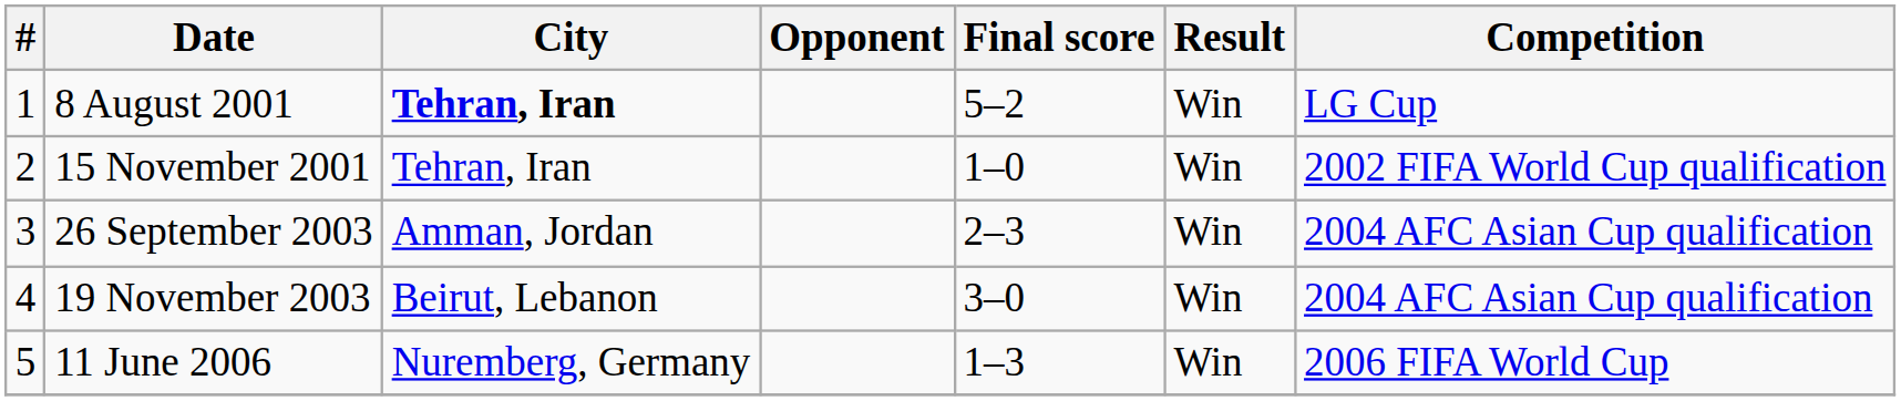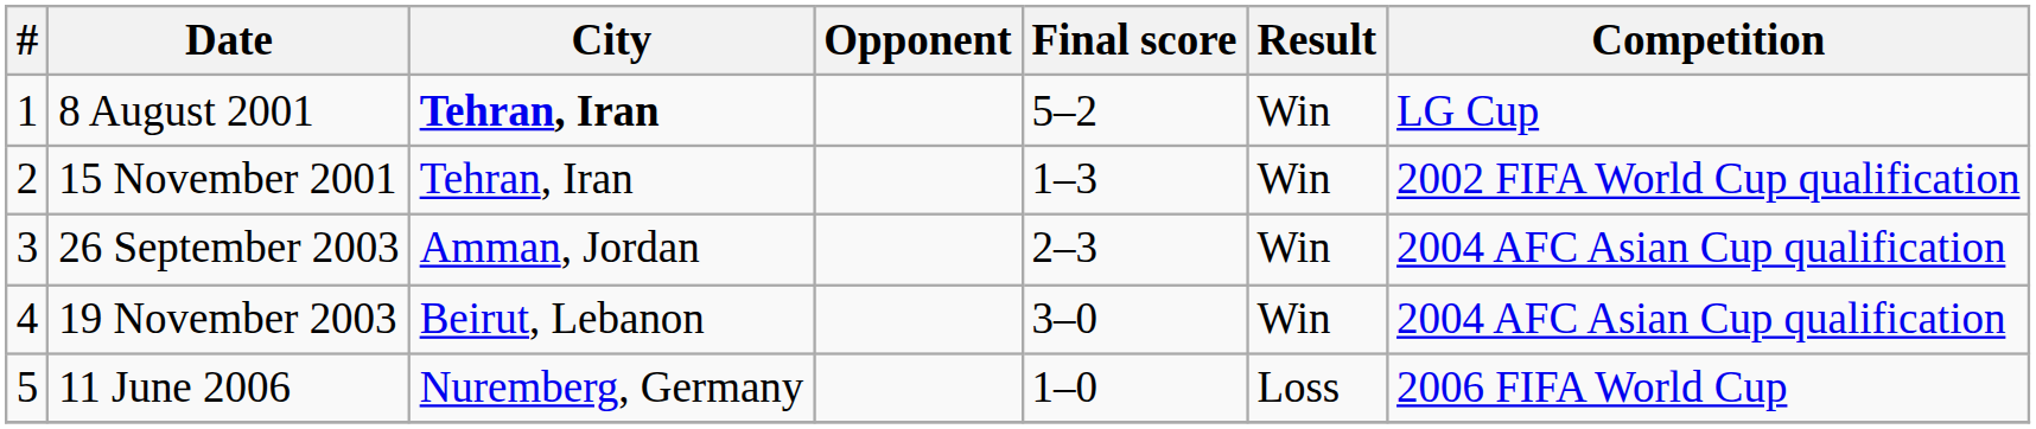 <table class="wikitable">
 <tr>
 <th>#</th>
 <th>Date</th>
 <th>City</th>
 <th>Opponent</th>
 <th>Final score</th>
 <th>Result</th>
 <th>Competition</th>
 </tr>
 <tr>
 <td>1</td>
 <td>8 August 2001</td>
 <td><strong><a href='#'>Tehran</a>, Iran</strong></td>
 <td></td>
 <td>5–2</td>
 <td>Win</td>
 <td><a href='#'>LG Cup</a></td>
 </tr>
 <tr>
 <td>2</td>
 <td>15 November 2001</td>
 <td><a href='#'>Tehran</a>, Iran</td>
 <td></td>
-<td>1–0</td>
+<td>1–3</td>
 <td>Win</td>
 <td><a href='#'>2002 FIFA World Cup qualification</a></td>
 </tr>
 <tr>
 <td>3</td>
 <td>26 September 2003</td>
 <td><a href='#'>Amman</a>, Jordan</td>
 <td></td>
 <td>2–3</td>
 <td>Win</td>
 <td><a href='#'>2004 AFC Asian Cup qualification</a></td>
 </tr>
 <tr>
 <td>4</td>
 <td>19 November 2003</td>
 <td><a href='#'>Beirut</a>, Lebanon</td>
 <td></td>
 <td>3–0</td>
 <td>Win</td>
 <td><a href='#'>2004 AFC Asian Cup qualification</a></td>
 </tr>
 <tr>
 <td>5</td>
 <td>11 June 2006</td>
 <td><a href='#'>Nuremberg</a>, Germany</td>
 <td></td>
-<td>1–3</td>
-<td>Win</td>
+<td>1–0</td>
+<td>Loss</td>
 <td><a href='#'>2006 FIFA World Cup</a></td>
 </tr>
 <tr>
 </tr>
 </table>
